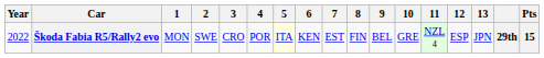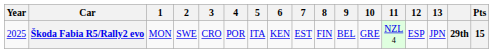 <table class="wikitable" border="1" style="text-align:center; font-size:90%;">
 <tr>
 <th>Year</th>
 <th>Car</th>
 <th>1</th>
 <th>2</th>
 <th>3</th>
 <th>4</th>
 <th>5</th>
 <th>6</th>
 <th>7</th>
 <th>8</th>
 <th>9</th>
 <th>10</th>
 <th>11</th>
 <th>12</th>
 <th>13</th>
 <th></th>
 <th>Pts</th>
 </tr>
 <tr>
-<td><a href='#'>2022</a></td>
+<td><a href='#'>2025</a></td>
 <th><a href='#'>Škoda Fabia R5/Rally2 evo</a></th>
 <td><a href='#'>MON</a></td>
 <td><a href='#'>SWE</a></td>
 <td><a href='#'>CRO</a></td>
 <td><a href='#'>POR</a></td>
-<td style="background: lightyellow;"><a href='#'>ITA</a></td>
+<td><a href='#'>ITA</a></td>
 <td><a href='#'>KEN</a></td>
 <td><a href='#'>EST</a></td>
 <td><a href='#'>FIN</a></td>
 <td><a href='#'>BEL</a></td>
 <td><a href='#'>GRE</a></td>
 <td style=background:#DFFFDF><a href='#'>NZL</a><br><small>4</small></td>
 <td><a href='#'>ESP</a></td>
 <td><a href='#'>JPN</a></td>
 <th>29th</th>
 <th>15</th>
 </tr>
 </table>
